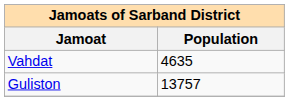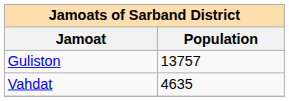 <table class="wikitable" width= "50%">
 <tr>
 <td colspan="2" style="text-align:center; background:#ffdead;"><strong>Jamoats of Sarband District</strong></td>
 </tr>
 <tr>
 <th width=30%>Jamoat</th>
 <th width=20%>Population</th>
 </tr>
 <tr>
+<td><a href='#'>Guliston</a></td>
+<td>13757</td>
+</tr>
+<tr>
 <td><a href='#'>Vahdat</a></td>
 <td>4635</td>
 </tr>
 <tr>
-<td><a href='#'>Guliston</a></td>
-<td>13757</td>
-</tr>
-<tr>
 </tr>
 </table>
